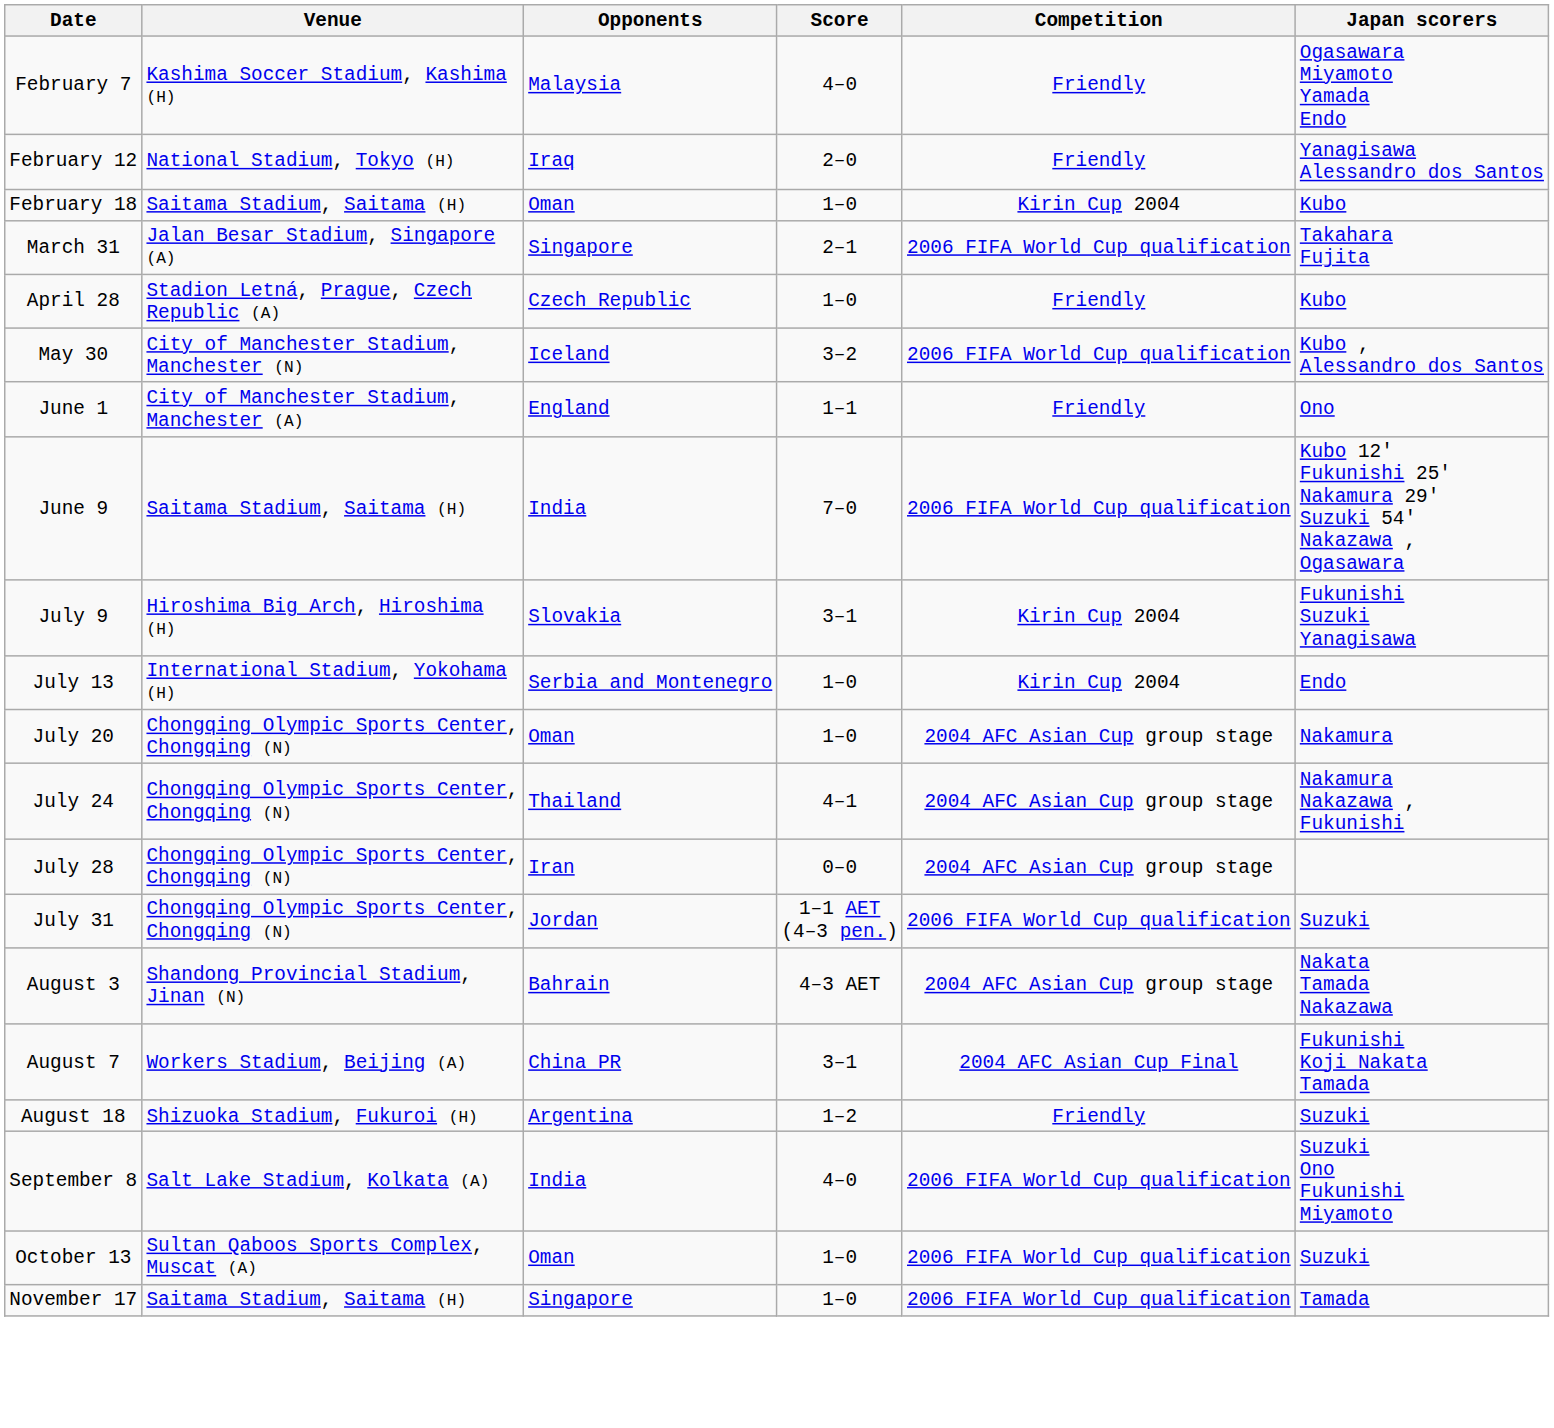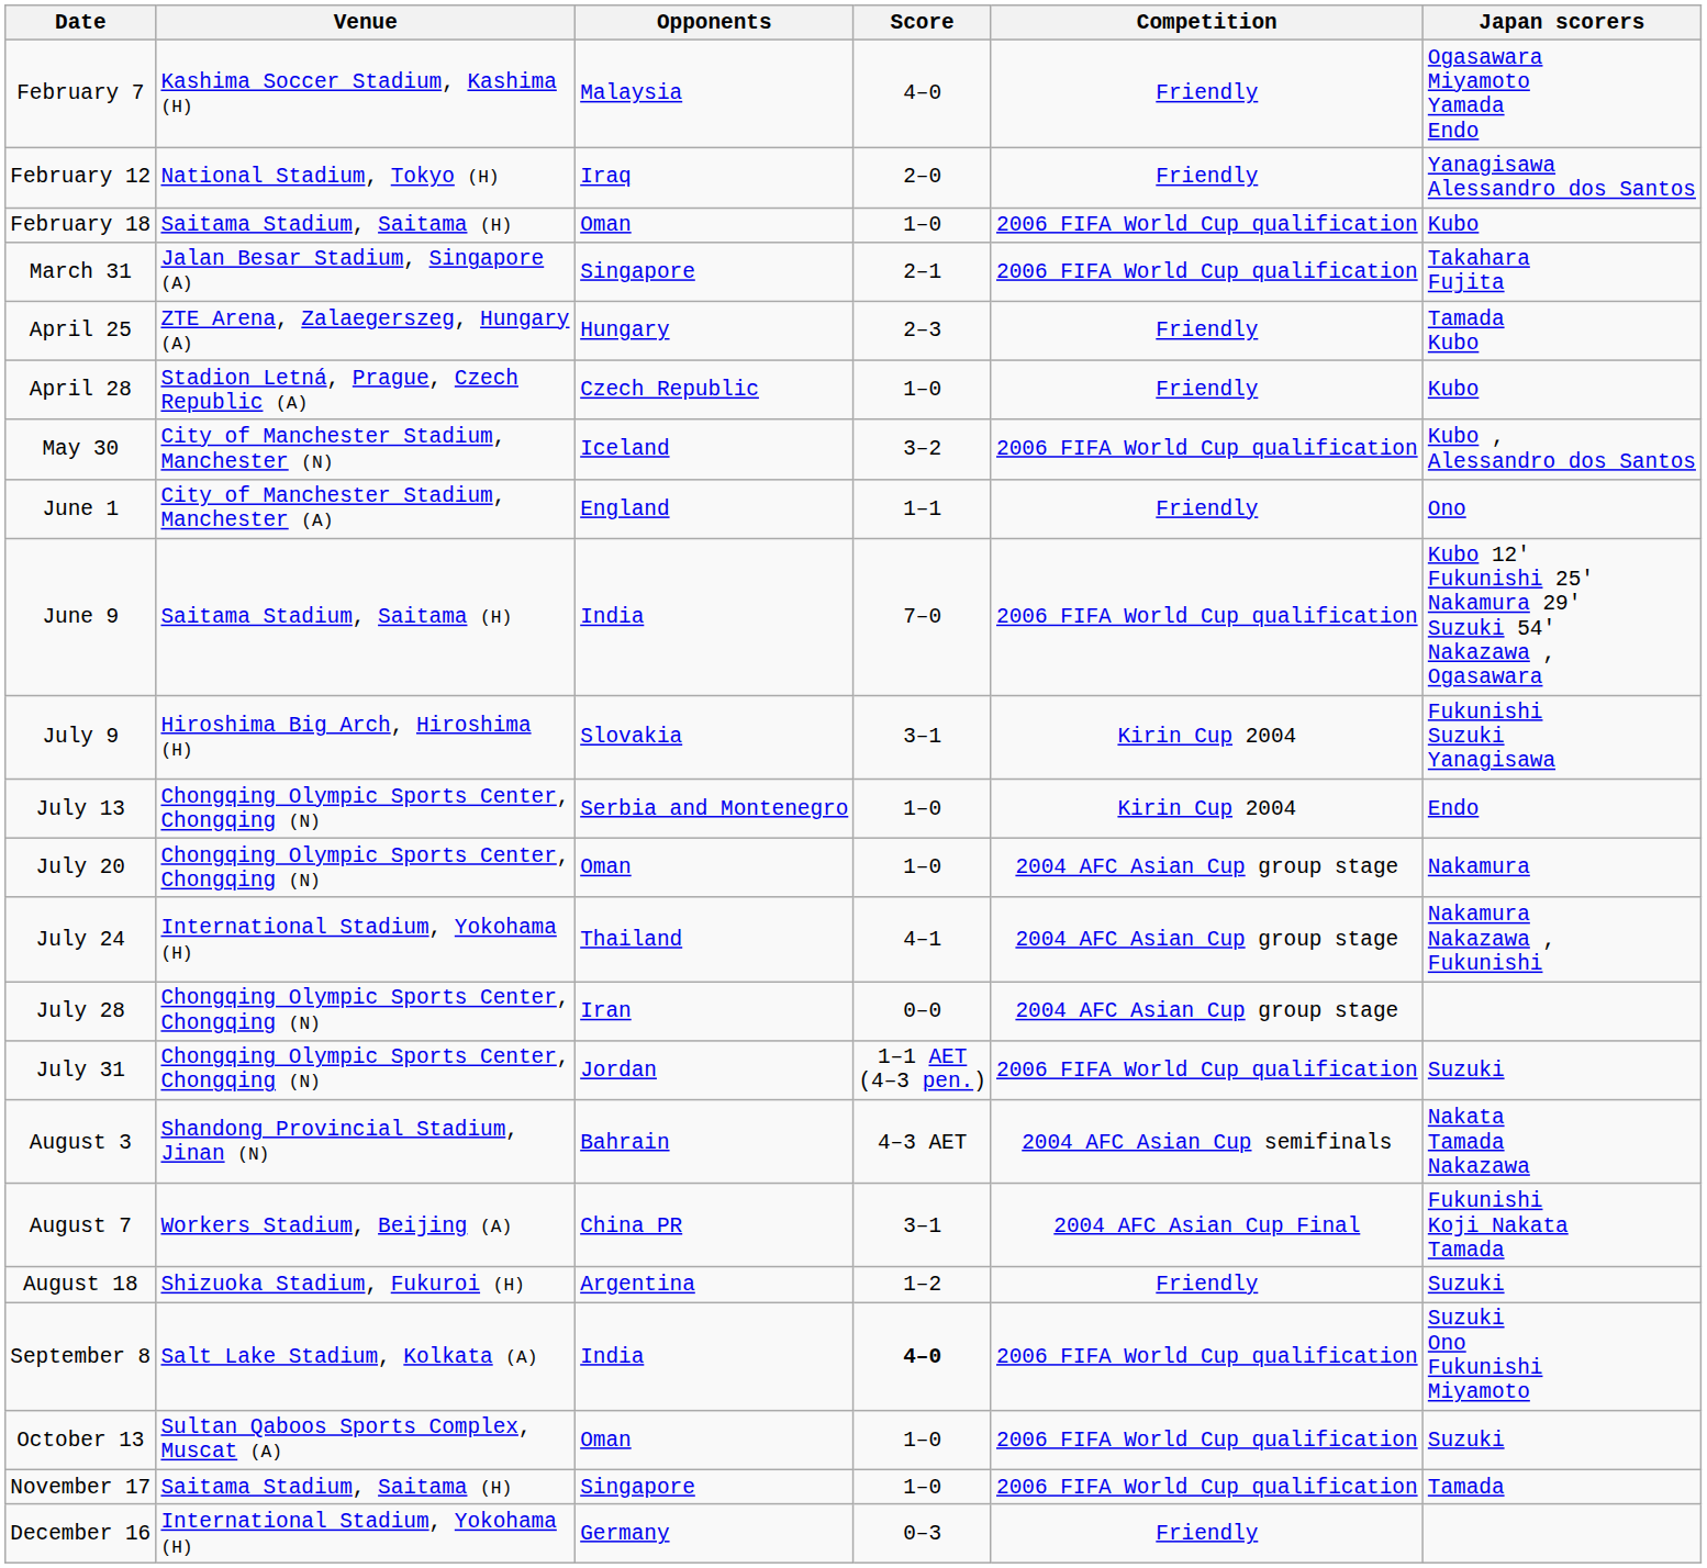 <table class="wikitable">
 <tr>
 <th>Date</th>
 <th width=250>Venue</th>
 <th>Opponents</th>
 <th>Score</th>
 <th>Competition</th>
 <th>Japan scorers</th>
 </tr>
 <tr>
 <td style="text-align:center;">February 7</td>
 <td><a href='#'>Kashima Soccer Stadium</a>, <a href='#'>Kashima</a> <small>(H)</small></td>
 <td> <a href='#'>Malaysia</a></td>
 <td style="text-align:center;">4–0</td>
 <td style="text-align:center;"><a href='#'>Friendly</a></td>
 <td><a href='#'>Ogasawara</a>  <br> <a href='#'>Miyamoto</a>  <br> <a href='#'>Yamada</a>  <br> <a href='#'>Endo</a> </td>
 </tr>
 <tr>
 <td style="text-align:center;">February 12</td>
 <td><a href='#'>National Stadium</a>, <a href='#'>Tokyo</a> <small>(H)</small></td>
 <td> <a href='#'>Iraq</a></td>
 <td style="text-align:center;">2–0</td>
 <td style="text-align:center;"><a href='#'>Friendly</a></td>
 <td><a href='#'>Yanagisawa</a>  <br> <a href='#'>Alessandro dos Santos</a> </td>
 </tr>
 <tr>
 <td style="text-align:center;">February 18</td>
 <td><a href='#'>Saitama Stadium</a>, <a href='#'>Saitama</a> <small>(H)</small></td>
 <td> <a href='#'>Oman</a></td>
 <td style="text-align:center;">1–0</td>
-<td style="text-align:center;"><a href='#'>Kirin Cup</a> 2004</td>
+<td style="text-align:center;"><a href='#'>2006 FIFA World Cup qualification</a></td>
 <td><a href='#'>Kubo</a> </td>
 </tr>
 <tr>
 <td style="text-align:center;">March 31</td>
 <td><a href='#'>Jalan Besar Stadium</a>, <a href='#'>Singapore</a> <small>(A)</small></td>
 <td> <a href='#'>Singapore</a></td>
 <td style="text-align:center;">2–1</td>
 <td style="text-align:center;"><a href='#'>2006 FIFA World Cup qualification</a></td>
 <td><a href='#'>Takahara</a>  <br> <a href='#'>Fujita</a> </td>
+</tr>
+<tr>
+<td style="text-align:center;">April 25</td>
+<td><a href='#'>ZTE Arena</a>, <a href='#'>Zalaegerszeg</a>, <a href='#'>Hungary</a> <small>(A)</small></td>
+<td> <a href='#'>Hungary</a></td>
+<td style="text-align:center;">2–3</td>
+<td style="text-align:center;"><a href='#'>Friendly</a></td>
+<td><a href='#'>Tamada</a>  <br> <a href='#'>Kubo</a> </td>
 </tr>
 <tr>
 <td style="text-align:center;">April 28</td>
 <td><a href='#'>Stadion Letná</a>, <a href='#'>Prague</a>, <a href='#'>Czech Republic</a> <small>(A)</small></td>
 <td> <a href='#'>Czech Republic</a></td>
 <td style="text-align:center;">1–0</td>
 <td style="text-align:center;"><a href='#'>Friendly</a></td>
 <td><a href='#'>Kubo</a> </td>
 </tr>
 <tr>
 <td style="text-align:center;">May 30</td>
 <td><a href='#'>City of Manchester Stadium</a>, <a href='#'>Manchester</a> <small>(N)</small></td>
 <td> <a href='#'>Iceland</a></td>
 <td style="text-align:center;">3–2</td>
 <td style="text-align:center;"><a href='#'>2006 FIFA World Cup qualification</a></td>
 <td><a href='#'>Kubo</a> ,  <br> <a href='#'>Alessandro dos Santos</a> </td>
 </tr>
 <tr>
 <td style="text-align:center;">June 1</td>
 <td><a href='#'>City of Manchester Stadium</a>, <a href='#'>Manchester</a> <small>(A)</small></td>
 <td> <a href='#'>England</a></td>
 <td style="text-align:center;">1–1</td>
 <td style="text-align:center;"><a href='#'>Friendly</a></td>
 <td><a href='#'>Ono</a> </td>
 </tr>
 <tr>
 <td style="text-align:center;">June 9</td>
 <td><a href='#'>Saitama Stadium</a>, <a href='#'>Saitama</a> <small>(H)</small></td>
 <td> <a href='#'>India</a></td>
 <td style="text-align:center;">7–0</td>
 <td style="text-align:center;"><a href='#'>2006 FIFA World Cup qualification</a></td>
 <td><a href='#'>Kubo</a> 12' <br> <a href='#'>Fukunishi</a> 25'  <br> <a href='#'>Nakamura</a> 29'  <br> <a href='#'>Suzuki</a> 54' <br> <a href='#'>Nakazawa</a> ,   <br> <a href='#'>Ogasawara</a> </td>
 </tr>
 <tr>
 <td style="text-align:center;">July 9</td>
 <td><a href='#'>Hiroshima Big Arch</a>, <a href='#'>Hiroshima</a> <small>(H)</small></td>
 <td> <a href='#'>Slovakia</a></td>
 <td style="text-align:center;">3–1</td>
 <td style="text-align:center;"><a href='#'>Kirin Cup</a> 2004</td>
 <td><a href='#'>Fukunishi</a>  <br> <a href='#'>Suzuki</a>   <br> <a href='#'>Yanagisawa</a> </td>
 </tr>
 <tr>
 <td style="text-align:center;">July 13</td>
-<td><a href='#'>International Stadium</a>, <a href='#'>Yokohama</a> <small>(H)</small></td>
+<td><a href='#'>Chongqing Olympic Sports Center</a>, <a href='#'>Chongqing</a> <small>(N)</small></td>
 <td> <a href='#'>Serbia and Montenegro</a></td>
 <td style="text-align:center;">1–0</td>
 <td style="text-align:center;"><a href='#'>Kirin Cup</a> 2004</td>
 <td><a href='#'>Endo</a> </td>
 </tr>
 <tr>
 <td style="text-align:center;">July 20</td>
 <td><a href='#'>Chongqing Olympic Sports Center</a>, <a href='#'>Chongqing</a> <small>(N)</small></td>
 <td> <a href='#'>Oman</a></td>
 <td style="text-align:center;">1–0</td>
 <td style="text-align:center;"><a href='#'>2004 AFC Asian Cup</a> group stage</td>
 <td><a href='#'>Nakamura</a> </td>
 </tr>
 <tr>
 <td style="text-align:center;">July 24</td>
-<td><a href='#'>Chongqing Olympic Sports Center</a>, <a href='#'>Chongqing</a> <small>(N)</small></td>
+<td><a href='#'>International Stadium</a>, <a href='#'>Yokohama</a> <small>(H)</small></td>
 <td> <a href='#'>Thailand</a></td>
 <td style="text-align:center;">4–1</td>
 <td style="text-align:center;"><a href='#'>2004 AFC Asian Cup</a> group stage</td>
 <td><a href='#'>Nakamura</a>  <br> <a href='#'>Nakazawa</a> ,  <br> <a href='#'>Fukunishi</a> </td>
 </tr>
 <tr>
 <td style="text-align:center;">July 28</td>
 <td><a href='#'>Chongqing Olympic Sports Center</a>, <a href='#'>Chongqing</a> <small>(N)</small></td>
 <td> <a href='#'>Iran</a></td>
 <td style="text-align:center;">0–0</td>
 <td style="text-align:center;"><a href='#'>2004 AFC Asian Cup</a> group stage</td>
 <td></td>
 </tr>
 <tr>
 <td style="text-align:center;">July 31</td>
 <td><a href='#'>Chongqing Olympic Sports Center</a>, <a href='#'>Chongqing</a> <small>(N)</small></td>
 <td> <a href='#'>Jordan</a></td>
 <td style="text-align:center;">1–1 <a href='#'>AET</a><br>(4–3 <a href='#'>pen.</a>)</td>
 <td style="text-align:center;"><a href='#'>2006 FIFA World Cup qualification</a></td>
 <td><a href='#'>Suzuki</a> </td>
 </tr>
 <tr>
 <td style="text-align:center;">August 3</td>
 <td><a href='#'>Shandong Provincial Stadium</a>, <a href='#'>Jinan</a> <small>(N)</small></td>
 <td> <a href='#'>Bahrain</a></td>
 <td style="text-align:center;">4–3 AET</td>
-<td style="text-align:center;"><a href='#'>2004 AFC Asian Cup</a> group stage</td>
+<td style="text-align:center;"><a href='#'>2004 AFC Asian Cup</a> semifinals</td>
 <td><a href='#'>Nakata</a>  <br> <a href='#'>Tamada</a>   <br> <a href='#'>Nakazawa</a> </td>
 </tr>
 <tr>
 <td style="text-align:center;">August 7</td>
 <td><a href='#'>Workers Stadium</a>, <a href='#'>Beijing</a> <small>(A)</small></td>
 <td> <a href='#'>China PR</a></td>
 <td style="text-align:center;">3–1</td>
 <td style="text-align:center;"><a href='#'>2004 AFC Asian Cup Final</a></td>
 <td><a href='#'>Fukunishi</a>  <br> <a href='#'>Koji Nakata</a>  <br> <a href='#'>Tamada</a> </td>
 </tr>
 <tr>
 <td style="text-align:center;">August 18</td>
 <td><a href='#'>Shizuoka Stadium</a>, <a href='#'>Fukuroi</a> <small>(H)</small></td>
 <td> <a href='#'>Argentina</a></td>
 <td style="text-align:center;">1–2</td>
 <td style="text-align:center;"><a href='#'>Friendly</a></td>
 <td><a href='#'>Suzuki</a> </td>
 </tr>
 <tr>
 <td style="text-align:center;">September 8</td>
 <td><a href='#'>Salt Lake Stadium</a>, <a href='#'>Kolkata</a> <small>(A)</small></td>
 <td> <a href='#'>India</a></td>
-<td style="text-align:center;">4–0</td>
+<td style="text-align:center;"><strong>4–0</strong></td>
 <td style="text-align:center;"><a href='#'>2006 FIFA World Cup qualification</a></td>
 <td><a href='#'>Suzuki</a>  <br> <a href='#'>Ono</a>  <br> <a href='#'>Fukunishi</a>  <br> <a href='#'>Miyamoto</a> </td>
 </tr>
 <tr>
 <td style="text-align:center;">October 13</td>
 <td><a href='#'>Sultan Qaboos Sports Complex</a>, <a href='#'>Muscat</a> <small>(A)</small></td>
 <td> <a href='#'>Oman</a></td>
 <td style="text-align:center;">1–0</td>
 <td style="text-align:center;"><a href='#'>2006 FIFA World Cup qualification</a></td>
 <td><a href='#'>Suzuki</a> </td>
 </tr>
 <tr>
 <td style="text-align:center;">November 17</td>
 <td><a href='#'>Saitama Stadium</a>, <a href='#'>Saitama</a> <small>(H)</small></td>
 <td> <a href='#'>Singapore</a></td>
 <td style="text-align:center;">1–0</td>
 <td style="text-align:center;"><a href='#'>2006 FIFA World Cup qualification</a></td>
 <td><a href='#'>Tamada</a> </td>
 </tr>
+<tr>
+<td style="text-align:center;">December 16</td>
+<td><a href='#'>International Stadium</a>, <a href='#'>Yokohama</a> <small>(H)</small></td>
+<td> <a href='#'>Germany</a></td>
+<td style="text-align:center;">0–3</td>
+<td style="text-align:center;"><a href='#'>Friendly</a></td>
+<td></td>
+</tr>
 </table>
